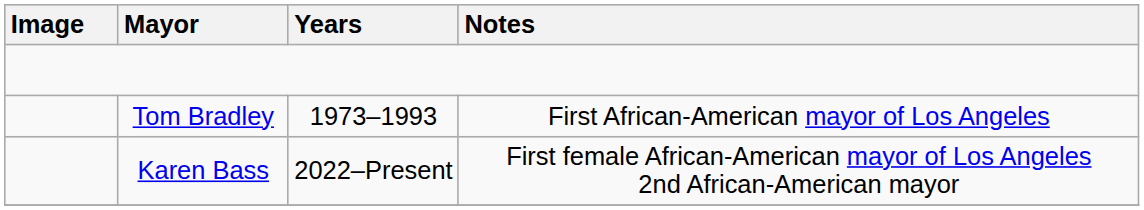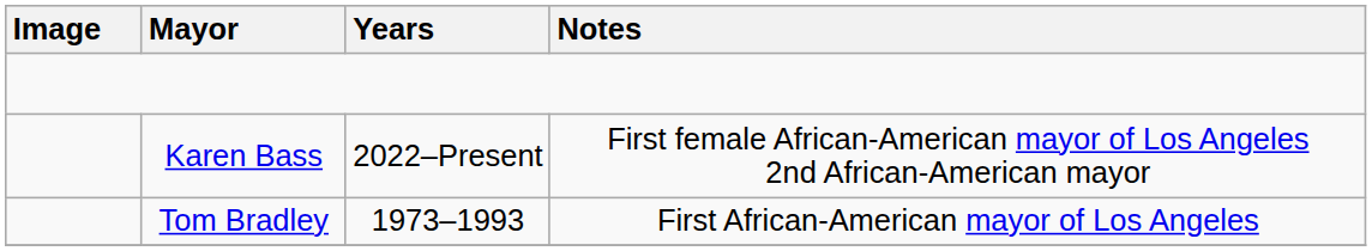 <table class="wikitable" style="text-align:center">
 <tr>
 <th style="text-align:left; width:10%;">Image</th>
 <th style="text-align:left; width:15%;">Mayor</th>
 <th style="text-align:left; width:15%;">Years</th>
 <th style="text-align:left; width:60%;">Notes</th>
 </tr>
 <tr style="height:2em">
 </tr>
 <tr>
 <td></td>
+<td><a href='#'>Karen Bass</a></td>
+<td>2022–Present</td>
+<td>First female African-American <a href='#'>mayor of Los Angeles</a><br> 2nd African-American mayor</td>
+</tr>
+<tr>
+<td></td>
 <td><a href='#'>Tom Bradley</a></td>
 <td>1973–1993</td>
 <td>First African-American <a href='#'>mayor of Los Angeles</a></td>
 </tr>
 <tr>
-<td></td>
-<td><a href='#'>Karen Bass</a></td>
-<td>2022–Present</td>
-<td>First female African-American <a href='#'>mayor of Los Angeles</a><br> 2nd African-American mayor</td>
-</tr>
-<tr>
 </tr>
 </table>
